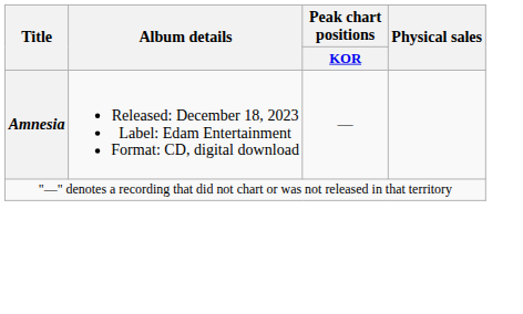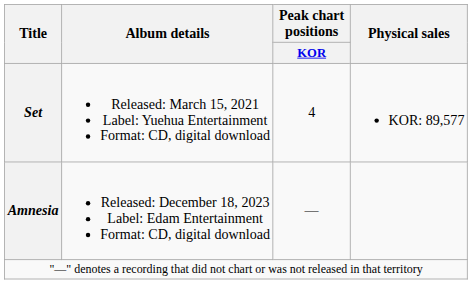 <table class="wikitable plainrowheaders" style="text-align:center;">
 <tr>
 <th scope="col" rowspan="2">Title</th>
 <th scope="col" rowspan="2">Album details</th>
 <th scope="col" colspan="1" style="width:5em;">Peak chart positions</th>
 <th scope="col" rowspan="2">Physical sales</th>
 </tr>
 <tr>
 <th scope="col" style="width:2.8em;font-size:90%;"><a href='#'>KOR</a><br></th>
 </tr>
 <tr>
+<th scope="row"><em>Set</em></th>
+<td><br><ul><li>Released: March 15, 2021</li><li>Label: Yuehua Entertainment</li><li>Format: CD, digital download</li></ul></td>
+<td>4</td>
+<td><br><ul><li>KOR: 89,577</li></ul></td>
+</tr>
+<tr>
 <th scope="row"><em>Amnesia</em></th>
 <td><br><ul><li>Released: December 18, 2023</li><li>Label: Edam Entertainment</li><li>Format: CD, digital download</li></ul></td>
 <td>—</td>
 <td></td>
 </tr>
 <tr>
 <td colspan="4" style="font-size:85%;">"—" denotes a recording that did not chart or was not released in that territory</td>
 </tr>
 </table>
